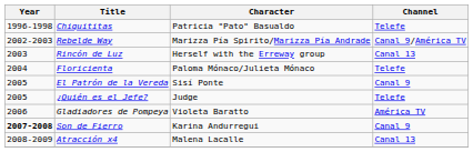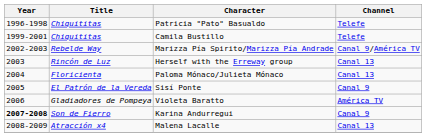 <table class="wikitable" style="font-size: 90%;">
 <tr>
 <th>Year</th>
 <th>Title</th>
 <th>Character</th>
 <th>Channel</th>
 </tr>
 <tr>
 <td>1996-1998</td>
 <td><em><a href='#'>Chiquititas</a></em></td>
 <td>Patricia "Pato" Basualdo</td>
+<td><a href='#'>Telefe</a></td>
+</tr>
+<tr>
+<td>1999-2001</td>
+<td><em><a href='#'>Chiquititas</a></em></td>
+<td>Camila Bustillo</td>
 <td><a href='#'>Telefe</a></td>
 </tr>
 <tr>
 <td>2002-2003</td>
 <td><em><a href='#'>Rebelde Way</a></em></td>
 <td>Marizza Pía Spirito/<a href='#'>Marizza Pía Andrade</a></td>
 <td><a href='#'>Canal 9</a>/<a href='#'>América TV</a></td>
 </tr>
 <tr>
 <td>2003</td>
 <td><em><a href='#'>Rincón de Luz</a></em></td>
 <td>Herself with the <a href='#'>Erreway</a> group</td>
 <td><a href='#'>Canal 13</a></td>
 </tr>
 <tr>
 <td>2004</td>
 <td><em><a href='#'>Floricienta</a></em></td>
 <td>Paloma Mónaco/Julieta Mónaco</td>
-<td><a href='#'>Telefe</a></td>
+<td><a href='#'>Canal 13</a></td>
 </tr>
 <tr>
 <td>2005</td>
 <td><em><a href='#'>El Patrón de la Vereda</a></em></td>
 <td>Sisí Ponte</td>
 <td><a href='#'>Canal 9</a></td>
-</tr>
-<tr>
-<td>2005</td>
-<td><em><a href='#'>¿Quién es el Jefe?</a></em></td>
-<td>Judge</td>
-<td><a href='#'>Telefe</a></td>
 </tr>
 <tr>
 <td>2006</td>
 <td><em>Gladiadores de Pompeya</em></td>
 <td>Violeta Baratto</td>
 <td><a href='#'>América TV</a></td>
 </tr>
 <tr>
 <td><strong>2007-2008</strong></td>
 <td><em><a href='#'>Son de Fierro</a></em></td>
 <td>Karina Andurregui</td>
 <td><a href='#'>Canal 9</a></td>
 </tr>
 <tr>
 <td>2008-2009</td>
 <td><em><a href='#'>Atracción x4</a></em></td>
 <td>Malena Lacalle</td>
 <td><a href='#'>Canal 13</a></td>
 </tr>
 <tr>
 </tr>
 </table>
